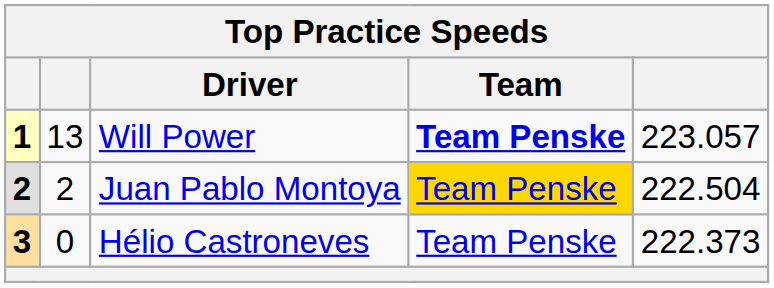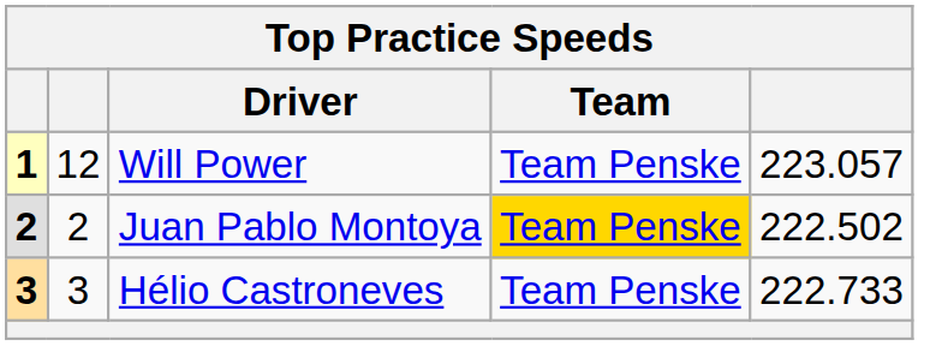 <table class="wikitable" style="font-size:95%;">
 <tr>
 <th colspan=9>Top Practice Speeds</th>
 </tr>
 <tr>
 <th></th>
 <th></th>
 <th>Driver</th>
 <th>Team</th>
 <th></th>
 </tr>
 <tr>
 <td align=center style="background:#FFFFBF;"><strong>1</strong></td>
-<td align=center>13</td>
+<td align=center>12</td>
 <td> <a href='#'>Will Power</a></td>
-<td><strong><a href='#'>Team Penske</a></strong></td>
+<td><a href='#'>Team Penske</a></td>
 <td align=center>223.057</td>
 </tr>
 <tr>
 <td align=center style="background:#DFDFDF;"><strong>2</strong></td>
 <td align=center>2</td>
 <td> <a href='#'>Juan Pablo Montoya</a></td>
 <td style="background: gold;"><a href='#'>Team Penske</a></td>
-<td align=center>222.504</td>
+<td align=center>222.502</td>
 </tr>
 <tr>
 <td align=center style="background:#FFDF9F;"><strong>3</strong></td>
-<td align=center>0</td>
+<td align=center>3</td>
 <td> <a href='#'>Hélio Castroneves</a></td>
 <td><a href='#'>Team Penske</a></td>
-<td align=center>222.373</td>
+<td align=center>222.733</td>
 </tr>
 <tr>
 <th colspan=9></th>
 </tr>
 </table>
